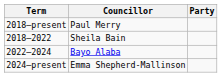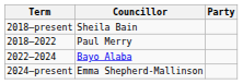 <table class="wikitable">
 <tr>
 <th>Term</th>
 <th>Councillor</th>
 <th colspan=2>Party</th>
 </tr>
 <tr>
 <td>2018–present</td>
-<td>Paul Merry</td>
+<td>Sheila Bain</td>
 <td></td>
 </tr>
 <tr>
 <td>2018–2022</td>
-<td>Sheila Bain</td>
+<td>Paul Merry</td>
 <td></td>
 </tr>
 <tr>
 <td>2022–2024</td>
 <td><a href='#'>Bayo Alaba</a></td>
 <td></td>
 </tr>
 <tr>
 <td>2024–present</td>
 <td>Emma Shepherd-Mallinson</td>
 <td></td>
 </tr>
 </table>
